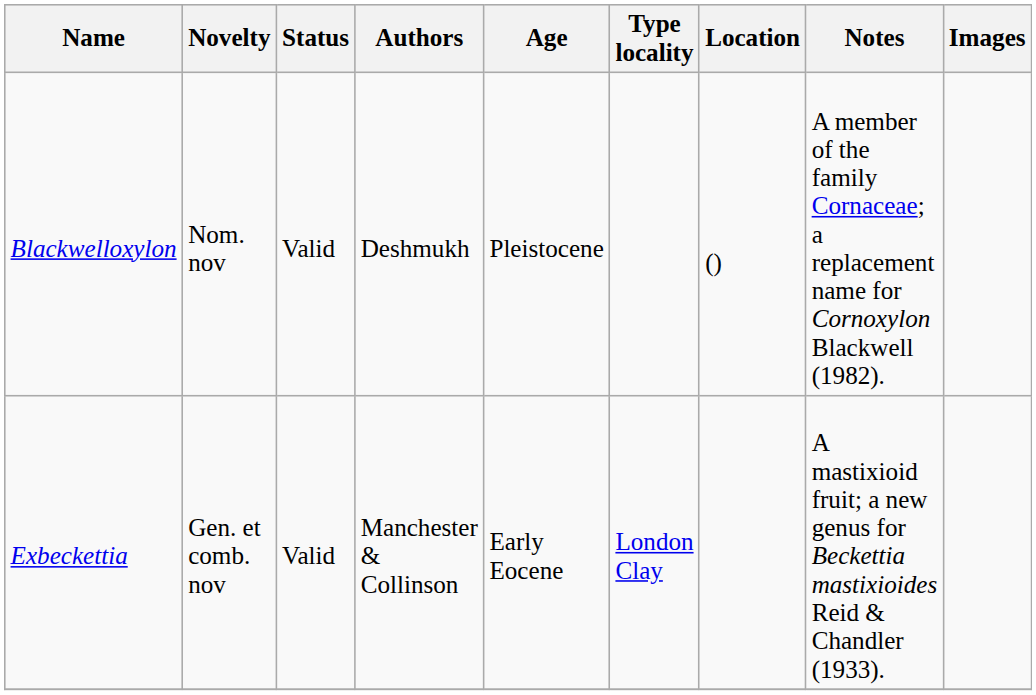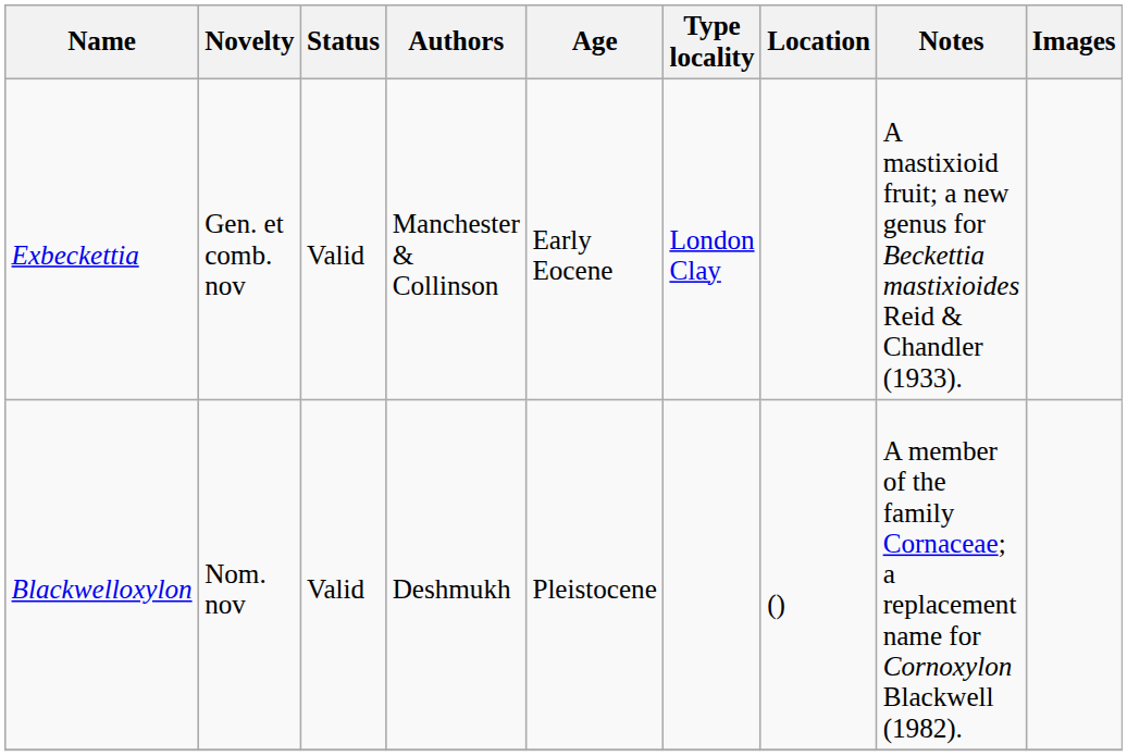 <table class="wikitable sortable" align="center" width="100%">
 <tr>
 <th>Name</th>
 <th>Novelty</th>
 <th>Status</th>
 <th>Authors</th>
 <th>Age</th>
 <th>Type locality</th>
 <th>Location</th>
 <th>Notes</th>
 <th>Images</th>
 </tr>
 <tr>
+<td><br><em><a href='#'>Exbeckettia</a></em></td>
+<td><br>Gen. et comb. nov</td>
+<td><br>Valid</td>
+<td><br>Manchester & Collinson</td>
+<td><br>Early Eocene</td>
+<td><br><a href='#'>London Clay</a></td>
+<td><br></td>
+<td><br>A mastixioid fruit; a new genus for <em>Beckettia mastixioides</em> Reid & Chandler (1933).</td>
+<td></td>
+</tr>
+<tr>
 <td><br><em><a href='#'>Blackwelloxylon</a></em></td>
 <td><br>Nom. nov</td>
 <td><br>Valid</td>
 <td><br>Deshmukh</td>
 <td><br>Pleistocene</td>
 <td></td>
 <td><br><br>()</td>
 <td><br>A member of the family <a href='#'>Cornaceae</a>; a replacement name for <em>Cornoxylon</em> Blackwell (1982).</td>
 <td></td>
 </tr>
 <tr>
-<td><br><em><a href='#'>Exbeckettia</a></em></td>
-<td><br>Gen. et comb. nov</td>
-<td><br>Valid</td>
-<td><br>Manchester & Collinson</td>
-<td><br>Early Eocene</td>
-<td><br><a href='#'>London Clay</a></td>
-<td><br></td>
-<td><br>A mastixioid fruit; a new genus for <em>Beckettia mastixioides</em> Reid & Chandler (1933).</td>
-<td></td>
-</tr>
-<tr>
 </tr>
 </table>
